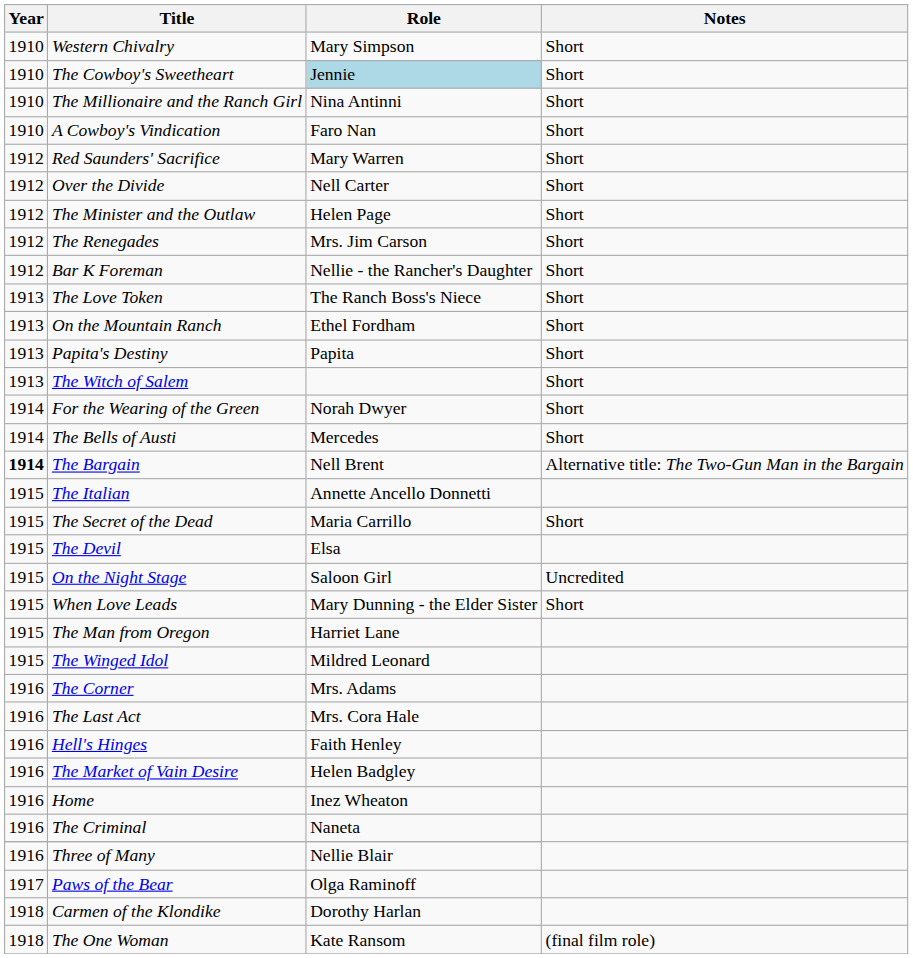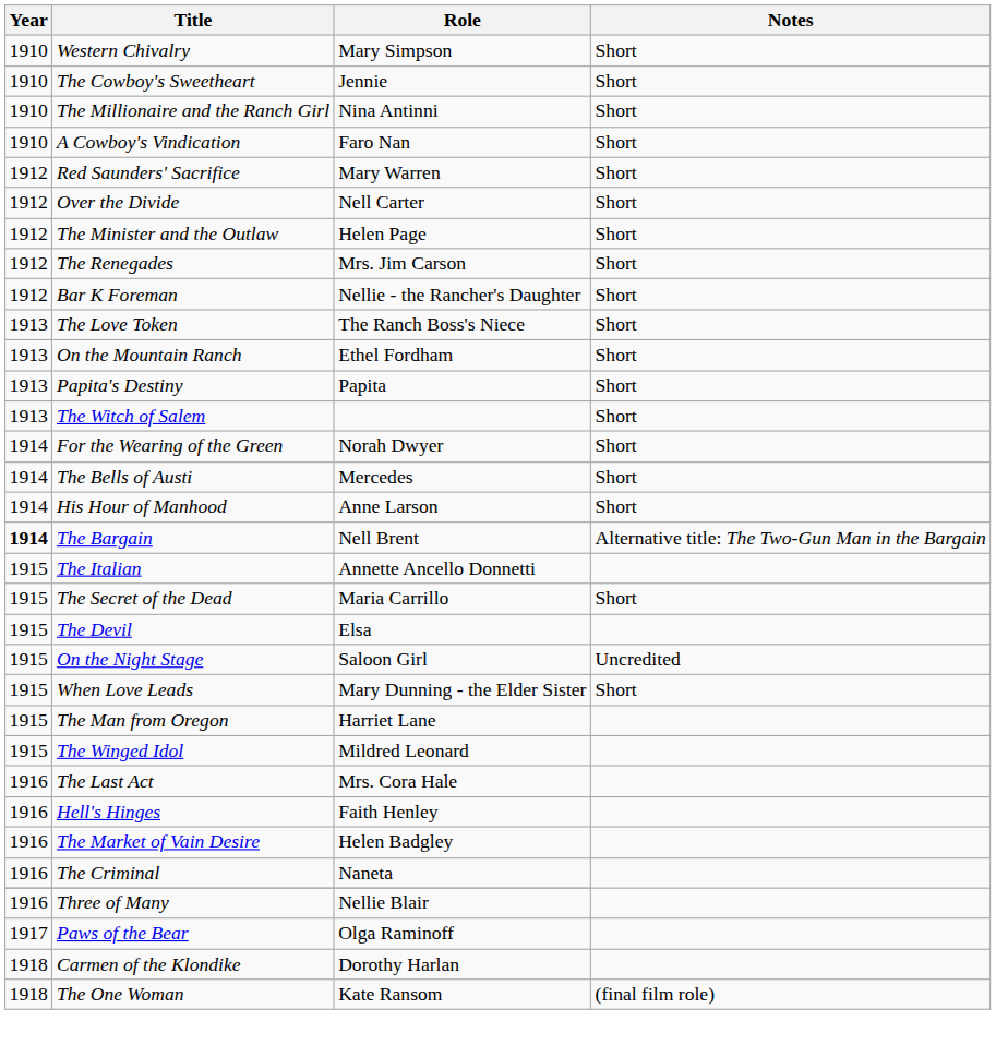 <table class="wikitable sortable">
 <tr>
 <th>Year</th>
 <th>Title</th>
 <th>Role</th>
 <th class="unsortable">Notes</th>
 </tr>
 <tr>
 <td>1910</td>
 <td><em>Western Chivalry</em></td>
 <td>Mary Simpson</td>
 <td>Short</td>
 </tr>
 <tr>
 <td>1910</td>
 <td><em>The Cowboy's Sweetheart</em></td>
-<td style="background: lightblue;">Jennie</td>
+<td>Jennie</td>
 <td>Short</td>
 </tr>
 <tr>
 <td>1910</td>
 <td><em>The Millionaire and the Ranch Girl</em></td>
 <td>Nina Antinni</td>
 <td>Short</td>
 </tr>
 <tr>
 <td>1910</td>
 <td><em>A Cowboy's Vindication</em></td>
 <td>Faro Nan</td>
 <td>Short</td>
 </tr>
 <tr>
 <td>1912</td>
 <td><em>Red Saunders' Sacrifice</em></td>
 <td>Mary Warren</td>
 <td>Short </td>
 </tr>
 <tr>
 <td>1912</td>
 <td><em>Over the Divide</em></td>
 <td>Nell Carter</td>
 <td>Short</td>
 </tr>
 <tr>
 <td>1912</td>
 <td><em>The Minister and the Outlaw</em></td>
 <td>Helen Page</td>
 <td>Short</td>
 </tr>
 <tr>
 <td>1912</td>
 <td><em>The Renegades</em></td>
 <td>Mrs. Jim Carson</td>
 <td>Short</td>
 </tr>
 <tr>
 <td>1912</td>
 <td><em>Bar K Foreman</em></td>
 <td>Nellie - the Rancher's Daughter</td>
 <td>Short</td>
 </tr>
 <tr>
 <td>1913</td>
 <td><em>The Love Token</em></td>
 <td>The Ranch Boss's Niece</td>
 <td>Short</td>
 </tr>
 <tr>
 <td>1913</td>
 <td><em>On the Mountain Ranch</em></td>
 <td>Ethel Fordham</td>
 <td>Short</td>
 </tr>
 <tr>
 <td>1913</td>
 <td><em>Papita's Destiny</em></td>
 <td>Papita</td>
 <td>Short</td>
 </tr>
 <tr>
 <td>1913</td>
 <td><em><a href='#'>The Witch of Salem</a></em></td>
 <td></td>
 <td>Short</td>
 </tr>
 <tr>
 <td>1914</td>
 <td><em>For the Wearing of the Green</em></td>
 <td>Norah Dwyer</td>
 <td>Short</td>
 </tr>
 <tr>
 <td>1914</td>
 <td><em>The Bells of Austi</em></td>
 <td>Mercedes</td>
 <td>Short</td>
 </tr>
 <tr>
+<td>1914</td>
+<td><em>His Hour of Manhood</em></td>
+<td>Anne Larson</td>
+<td>Short</td>
+</tr>
+<tr>
 <td><strong>1914</strong></td>
 <td><em><a href='#'>The Bargain</a></em></td>
 <td>Nell Brent</td>
 <td>Alternative title: <em>The Two-Gun Man in the Bargain</em></td>
 </tr>
 <tr>
 <td>1915</td>
 <td><em><a href='#'>The Italian</a></em></td>
 <td>Annette Ancello Donnetti</td>
 <td></td>
 </tr>
 <tr>
 <td>1915</td>
 <td><em>The Secret of the Dead</em></td>
 <td>Maria Carrillo</td>
 <td>Short</td>
 </tr>
 <tr>
 <td>1915</td>
 <td><em><a href='#'>The Devil</a></em></td>
 <td>Elsa</td>
 <td></td>
 </tr>
 <tr>
 <td>1915</td>
 <td><em><a href='#'>On the Night Stage</a></em></td>
 <td>Saloon Girl</td>
 <td>Uncredited</td>
 </tr>
 <tr>
 <td>1915</td>
 <td><em>When Love Leads</em></td>
 <td>Mary Dunning - the Elder Sister</td>
 <td>Short</td>
 </tr>
 <tr>
 <td>1915</td>
 <td><em>The Man from Oregon</em></td>
 <td>Harriet Lane</td>
 <td></td>
 </tr>
 <tr>
 <td>1915</td>
 <td><em><a href='#'>The Winged Idol</a></em></td>
 <td>Mildred Leonard</td>
 <td></td>
 </tr>
 <tr>
 <td>1916</td>
-<td><em><a href='#'>The Corner</a></em></td>
-<td>Mrs. Adams</td>
-<td></td>
-</tr>
-<tr>
-<td>1916</td>
 <td><em>The Last Act</em></td>
 <td>Mrs. Cora Hale</td>
 <td></td>
 </tr>
 <tr>
 <td>1916</td>
 <td><em><a href='#'>Hell's Hinges</a></em></td>
 <td>Faith Henley</td>
 <td></td>
 </tr>
 <tr>
 <td>1916</td>
 <td><em><a href='#'>The Market of Vain Desire</a></em></td>
 <td>Helen Badgley</td>
-<td></td>
-</tr>
-<tr>
-<td>1916</td>
-<td><em>Home</em></td>
-<td>Inez Wheaton</td>
 <td></td>
 </tr>
 <tr>
 <td>1916</td>
 <td><em>The Criminal</em></td>
 <td>Naneta</td>
 </tr>
 <tr>
 </tr>
 <tr>
 <td>1916</td>
 <td><em>Three of Many</em></td>
 <td>Nellie Blair</td>
 <td></td>
 </tr>
 <tr>
 <td>1917</td>
 <td><em><a href='#'>Paws of the Bear</a></em></td>
 <td>Olga Raminoff</td>
 <td></td>
 </tr>
 <tr>
 <td>1918</td>
 <td><em>Carmen of the Klondike</em></td>
 <td>Dorothy Harlan</td>
 <td></td>
 </tr>
 <tr>
 <td>1918</td>
 <td><em>The One Woman</em></td>
 <td>Kate Ransom</td>
 <td>(final film role)</td>
 </tr>
 </table>
